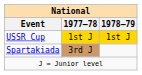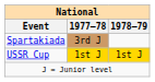 <table class="wikitable" style="text-align:center">
 <tr>
 <th style="background-color: #ffdead; " colspan=3 align=center>National</th>
 </tr>
 <tr>
 <th>Event</th>
 <th>1977–78</th>
 <th>1978–79</th>
 </tr>
 <tr>
+<td align=left><a href='#'>Spartakiada</a></td>
+<td bgcolor=cc9966>3rd J</td>
+<td></td>
+</tr>
+<tr>
 <td align=left><a href='#'>USSR Cup</a></td>
 <td bgcolor=gold>1st J</td>
 <td bgcolor=gold>1st J</td>
 </tr>
 <tr>
-<td align=left><a href='#'>Spartakiada</a></td>
-<td bgcolor=cc9966>3rd J</td>
-<td></td>
-</tr>
-<tr>
 <td colspan=3 align=center><small> J = Junior level </small></td>
 </tr>
 </table>
